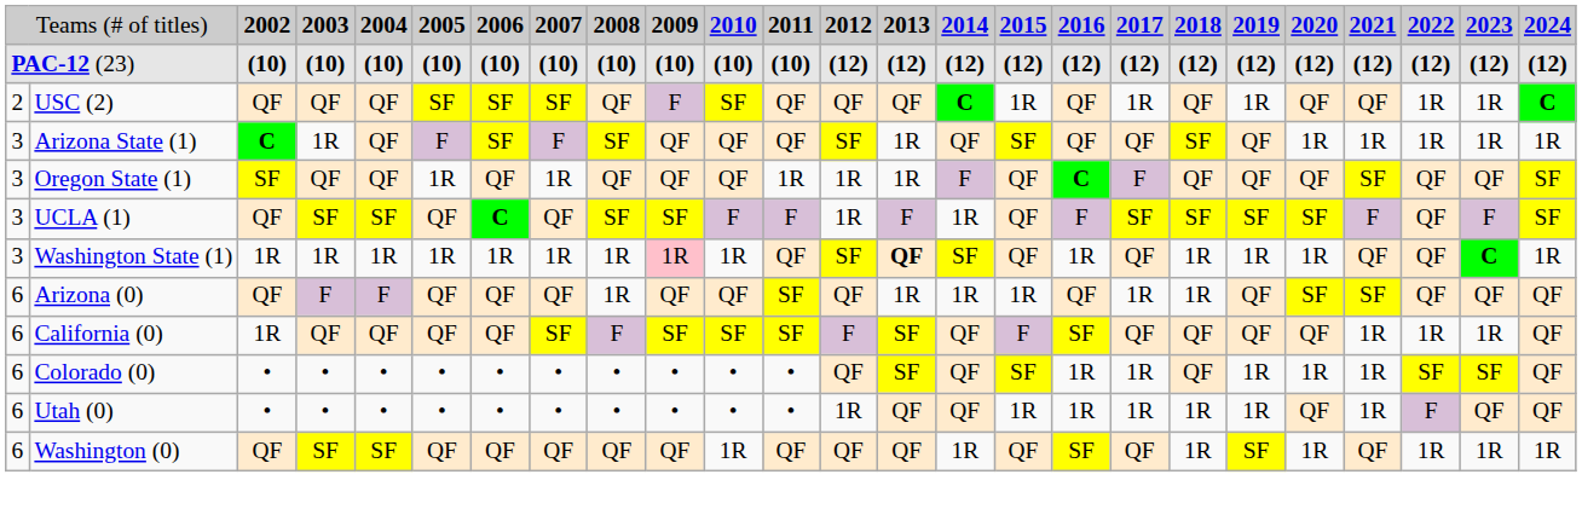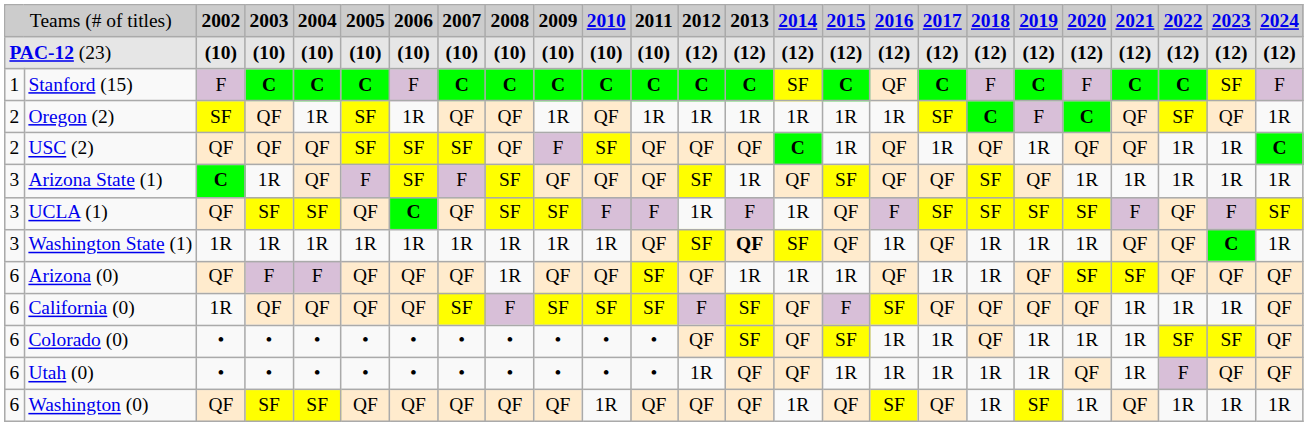 <table class="wikitable" style="text-align:center;font-size:80%">
 <tr style="background:#ccc">
 <td colspan="2">Teams (# of titles)</td>
 <td><strong>2002</strong></td>
 <td><strong>2003</strong></td>
 <td><strong>2004</strong></td>
 <td><strong>2005</strong></td>
 <td><strong>2006</strong></td>
 <td><strong>2007</strong></td>
 <td><strong>2008</strong></td>
 <td><strong>2009</strong></td>
 <td><strong><a href='#'>2010</a></strong></td>
 <td><strong>2011</strong></td>
 <td><strong>2012</strong></td>
 <td><strong>2013</strong></td>
 <td><strong><a href='#'>2014</a></strong></td>
 <td><strong><a href='#'>2015</a></strong></td>
 <td><strong><a href='#'>2016</a></strong></td>
 <td><strong><a href='#'>2017</a></strong></td>
 <td><strong><a href='#'>2018</a></strong></td>
 <td><strong><a href='#'>2019</a></strong></td>
 <td><strong><a href='#'>2020</a></strong></td>
 <td><strong><a href='#'>2021</a></strong></td>
 <td><strong><a href='#'>2022</a></strong></td>
 <td><strong><a href='#'>2023</a></strong></td>
 <td><a href='#'><strong>2024</strong></a></td>
 </tr>
 <tr style="background:#e6e6e6">
 <td colspan="2" align="left"><strong><a href='#'>PAC-12</a></strong> (23)</td>
 <td><strong>(10)</strong></td>
 <td><strong>(10)</strong></td>
 <td><strong>(10)</strong></td>
 <td><strong>(10)</strong></td>
 <td><strong>(10)</strong></td>
 <td><strong>(10)</strong></td>
 <td><strong>(10)</strong></td>
 <td><strong>(10)</strong></td>
 <td><strong>(10)</strong></td>
 <td><strong>(10)</strong></td>
 <td><strong>(12)</strong></td>
 <td><strong>(12)</strong></td>
 <td><strong>(12)</strong></td>
 <td><strong>(12)</strong></td>
 <td><strong>(12)</strong></td>
 <td><strong>(12)</strong></td>
 <td><strong>(12)</strong></td>
 <td><strong>(12)</strong></td>
 <td><strong>(12)</strong></td>
 <td><strong>(12)</strong></td>
 <td><strong>(12)</strong></td>
 <td><strong>(12)</strong></td>
 <td><strong>(12)</strong></td>
+</tr>
+<tr>
+<td>1</td>
+<td align="left"><a href='#'>Stanford</a> (15)</td>
+<td bgcolor="thistle">F</td>
+<td bgcolor="#00ff00"><strong>C</strong></td>
+<td bgcolor="#00ff00"><strong>C</strong></td>
+<td bgcolor="#00ff00"><strong>C</strong></td>
+<td bgcolor="thistle">F</td>
+<td bgcolor="#00ff00"><strong>C</strong></td>
+<td bgcolor="#00ff00"><strong>C</strong></td>
+<td bgcolor="#00ff00"><strong>C</strong></td>
+<td bgcolor="#00ff00"><strong>C</strong></td>
+<td bgcolor="#00ff00"><strong>C</strong></td>
+<td bgcolor="#00ff00"><strong>C</strong></td>
+<td bgcolor="#00ff00"><strong>C</strong></td>
+<td bgcolor="yellow">SF</td>
+<td bgcolor="#00ff00"><strong>C</strong></td>
+<td bgcolor="#ffebcd">QF</td>
+<td bgcolor="#00ff00"><strong>C</strong></td>
+<td bgcolor="thistle">F</td>
+<td bgcolor="#00ff00"><strong>C</strong></td>
+<td bgcolor="thistle">F</td>
+<td bgcolor="#00ff00"><strong>C</strong></td>
+<td bgcolor="#00ff00"><strong>C</strong></td>
+<td bgcolor="yellow">SF</td>
+<td bgcolor=thistle>F</td>
+</tr>
+<tr>
+<td>2</td>
+<td align="left"><a href='#'>Oregon</a> (2)</td>
+<td bgcolor="yellow">SF</td>
+<td bgcolor="#ffebcd">QF</td>
+<td>1R</td>
+<td bgcolor="yellow">SF</td>
+<td>1R</td>
+<td bgcolor="#ffebcd">QF</td>
+<td bgcolor="#ffebcd">QF</td>
+<td>1R</td>
+<td bgcolor="#ffebcd">QF</td>
+<td>1R</td>
+<td>1R</td>
+<td>1R</td>
+<td>1R</td>
+<td>1R</td>
+<td>1R</td>
+<td bgcolor="yellow">SF</td>
+<td bgcolor="#00ff00"><strong>C</strong></td>
+<td bgcolor="thistle">F</td>
+<td bgcolor="#00ff00"><strong>C</strong></td>
+<td bgcolor="#ffebcd">QF</td>
+<td bgcolor="yellow">SF</td>
+<td bgcolor=#ffebcd>QF</td>
+<td>1R</td>
 </tr>
 <tr>
 <td>2</td>
 <td align="left"><a href='#'>USC</a> (2)</td>
 <td bgcolor="#ffebcd">QF</td>
 <td bgcolor="#ffebcd">QF</td>
 <td bgcolor="#ffebcd">QF</td>
 <td bgcolor="yellow">SF</td>
 <td bgcolor="yellow">SF</td>
 <td bgcolor="yellow">SF</td>
 <td bgcolor="#ffebcd">QF</td>
 <td bgcolor="thistle">F</td>
 <td bgcolor="yellow">SF</td>
 <td bgcolor="#ffebcd">QF</td>
 <td bgcolor="#ffebcd">QF</td>
 <td bgcolor="#ffebcd">QF</td>
 <td bgcolor="#00ff00"><strong>C</strong></td>
 <td>1R</td>
 <td bgcolor="#ffebcd">QF</td>
 <td>1R</td>
 <td bgcolor="#ffebcd">QF</td>
 <td>1R</td>
 <td bgcolor="#ffebcd">QF</td>
 <td bgcolor="#ffebcd">QF</td>
 <td>1R</td>
 <td>1R</td>
 <td bgcolor="#00ff00"><strong>C</strong></td>
 </tr>
 <tr>
 <td>3</td>
 <td align="left"><a href='#'>Arizona State</a> (1)</td>
 <td bgcolor=#00ff00><strong>C</strong></td>
 <td>1R</td>
 <td bgcolor=#ffebcd>QF</td>
 <td bgcolor="thistle">F</td>
 <td bgcolor="yellow">SF</td>
 <td bgcolor="thistle">F</td>
 <td bgcolor="yellow">SF</td>
 <td bgcolor=#ffebcd>QF</td>
 <td bgcolor=#ffebcd>QF</td>
 <td bgcolor=#ffebcd>QF</td>
 <td bgcolor="yellow">SF</td>
 <td>1R</td>
 <td bgcolor=#ffebcd>QF</td>
 <td bgcolor="yellow">SF</td>
 <td bgcolor=#ffebcd>QF</td>
 <td bgcolor=#ffebcd>QF</td>
 <td bgcolor="yellow">SF</td>
 <td bgcolor=#ffebcd>QF</td>
 <td>1R</td>
 <td>1R</td>
 <td>1R</td>
 <td>1R</td>
 <td>1R</td>
 </tr>
 <tr>
 <td>3</td>
-<td align="left"><a href='#'>Oregon State</a> (1)</td>
-<td bgcolor=yellow>SF</td>
-<td bgcolor=#ffebcd>QF</td>
-<td bgcolor=#ffebcd>QF</td>
-<td>1R</td>
-<td bgcolor=#ffebcd>QF</td>
-<td>1R</td>
-<td bgcolor=#ffebcd>QF</td>
-<td bgcolor=#ffebcd>QF</td>
-<td bgcolor=#ffebcd>QF</td>
-<td>1R</td>
-<td>1R</td>
-<td>1R</td>
-<td bgcolor=thistle>F</td>
-<td bgcolor=#ffebcd>QF</td>
-<td bgcolor=#00ff00><strong>C</strong></td>
-<td bgcolor=thistle>F</td>
-<td bgcolor=#ffebcd>QF</td>
-<td bgcolor=#ffebcd>QF</td>
-<td bgcolor=#ffebcd>QF</td>
-<td bgcolor=yellow>SF</td>
-<td bgcolor=#ffebcd>QF</td>
-<td bgcolor=#ffebcd>QF</td>
-<td bgcolor="yellow">SF</td>
-</tr>
-<tr>
-<td>3</td>
 <td align="left"><a href='#'>UCLA</a> (1)</td>
 <td bgcolor=#ffebcd>QF</td>
 <td bgcolor=yellow>SF</td>
 <td bgcolor=yellow>SF</td>
 <td bgcolor=#ffebcd>QF</td>
 <td bgcolor=#00ff00><strong>C</strong></td>
 <td bgcolor=#ffebcd>QF</td>
 <td bgcolor=yellow>SF</td>
 <td bgcolor="yellow">SF</td>
 <td bgcolor=thistle>F</td>
 <td bgcolor=thistle>F</td>
 <td>1R</td>
 <td bgcolor=thistle>F</td>
 <td>1R</td>
 <td bgcolor=#ffebcd>QF</td>
 <td bgcolor=thistle>F</td>
 <td bgcolor=yellow>SF</td>
 <td bgcolor=yellow>SF</td>
 <td bgcolor=yellow>SF</td>
 <td bgcolor=yellow>SF</td>
 <td bgcolor=thistle>F</td>
 <td bgcolor=#ffebcd>QF</td>
 <td bgcolor=thistle>F</td>
 <td bgcolor="yellow">SF</td>
 </tr>
 <tr>
 <td>3</td>
 <td align="left"><a href='#'>Washington State</a> (1)</td>
 <td>1R</td>
 <td>1R</td>
 <td>1R</td>
 <td>1R</td>
 <td>1R</td>
 <td>1R</td>
 <td>1R</td>
-<td style="background: pink;">1R</td>
+<td>1R</td>
 <td>1R</td>
 <td bgcolor="#ffebcd">QF</td>
 <td bgcolor="yellow">SF</td>
 <td bgcolor="#ffebcd"><strong>QF</strong></td>
 <td bgcolor="yellow">SF</td>
 <td bgcolor="#ffebcd">QF</td>
 <td>1R</td>
 <td bgcolor="#ffebcd">QF</td>
 <td>1R</td>
 <td>1R</td>
 <td>1R</td>
 <td bgcolor="#ffebcd">QF</td>
 <td bgcolor="#ffebcd">QF</td>
 <td bgcolor="#00ff00"><strong>C</strong></td>
 <td>1R</td>
 </tr>
 <tr>
 <td>6</td>
 <td align="left"><a href='#'>Arizona</a> (0)</td>
 <td bgcolor=#ffebcd>QF</td>
 <td bgcolor=thistle>F</td>
 <td bgcolor=thistle>F</td>
 <td bgcolor=#ffebcd>QF</td>
 <td bgcolor=#ffebcd>QF</td>
 <td bgcolor=#ffebcd>QF</td>
 <td>1R</td>
 <td bgcolor=#ffebcd>QF</td>
 <td bgcolor=#ffebcd>QF</td>
 <td bgcolor=yellow>SF</td>
 <td bgcolor=#ffebcd>QF</td>
 <td>1R</td>
 <td>1R</td>
 <td>1R</td>
 <td bgcolor=#ffebcd>QF</td>
 <td>1R</td>
 <td>1R</td>
 <td bgcolor=#ffebcd>QF</td>
 <td bgcolor=yellow>SF</td>
 <td bgcolor=yellow>SF</td>
 <td bgcolor=#ffebcd>QF</td>
 <td bgcolor=#ffebcd>QF</td>
 <td bgcolor=#ffebcd>QF</td>
 </tr>
 <tr>
 <td>6</td>
 <td align="left"><a href='#'>California</a> (0)</td>
 <td>1R</td>
 <td bgcolor=#ffebcd>QF</td>
 <td bgcolor=#ffebcd>QF</td>
 <td bgcolor=#ffebcd>QF</td>
 <td bgcolor=#ffebcd>QF</td>
 <td bgcolor="yellow">SF</td>
 <td bgcolor=thistle>F</td>
 <td bgcolor="yellow">SF</td>
 <td bgcolor="yellow">SF</td>
 <td bgcolor="yellow">SF</td>
 <td bgcolor=thistle>F</td>
 <td bgcolor="yellow">SF</td>
 <td bgcolor=#ffebcd>QF</td>
 <td bgcolor=thistle>F</td>
 <td bgcolor="yellow">SF</td>
 <td bgcolor=#ffebcd>QF</td>
 <td bgcolor=#ffebcd>QF</td>
 <td bgcolor=#ffebcd>QF</td>
 <td bgcolor=#ffebcd>QF</td>
 <td>1R</td>
 <td>1R</td>
 <td>1R</td>
 <td bgcolor=#ffebcd>QF</td>
 </tr>
 <tr>
 <td>6</td>
 <td align="left"><a href='#'>Colorado</a> (0)</td>
 <td>•</td>
 <td>•</td>
 <td>•</td>
 <td>•</td>
 <td>•</td>
 <td>•</td>
 <td>•</td>
 <td>•</td>
 <td>•</td>
 <td>•</td>
 <td bgcolor=#ffebcd>QF</td>
 <td bgcolor="yellow">SF</td>
 <td bgcolor=#ffebcd>QF</td>
 <td bgcolor="yellow">SF</td>
 <td>1R</td>
 <td>1R</td>
 <td bgcolor=#ffebcd>QF</td>
 <td>1R</td>
 <td>1R</td>
 <td>1R</td>
 <td bgcolor="yellow">SF</td>
 <td bgcolor="yellow">SF</td>
 <td bgcolor=#ffebcd>QF</td>
 </tr>
 <tr>
 <td>6</td>
 <td align="left"><a href='#'>Utah</a> (0)</td>
 <td>•</td>
 <td>•</td>
 <td>•</td>
 <td>•</td>
 <td>•</td>
 <td>•</td>
 <td>•</td>
 <td>•</td>
 <td>•</td>
 <td>•</td>
 <td>1R</td>
 <td bgcolor=#ffebcd>QF</td>
 <td bgcolor=#ffebcd>QF</td>
 <td>1R</td>
 <td>1R</td>
 <td>1R</td>
 <td>1R</td>
 <td>1R</td>
 <td bgcolor=#ffebcd>QF</td>
 <td>1R</td>
 <td bgcolor=thistle>F</td>
 <td bgcolor=#ffebcd>QF</td>
 <td bgcolor=#ffebcd>QF</td>
 </tr>
 <tr>
 <td>6</td>
 <td align="left"><a href='#'>Washington</a> (0)</td>
 <td bgcolor=#ffebcd>QF</td>
 <td bgcolor="yellow">SF</td>
 <td bgcolor="yellow">SF</td>
 <td bgcolor=#ffebcd>QF</td>
 <td bgcolor=#ffebcd>QF</td>
 <td bgcolor=#ffebcd>QF</td>
 <td bgcolor=#ffebcd>QF</td>
 <td bgcolor=#ffebcd>QF</td>
 <td>1R</td>
 <td bgcolor=#ffebcd>QF</td>
 <td bgcolor=#ffebcd>QF</td>
 <td bgcolor=#ffebcd>QF</td>
 <td>1R</td>
 <td bgcolor=#ffebcd>QF</td>
 <td bgcolor="yellow">SF</td>
 <td bgcolor=#ffebcd>QF</td>
 <td>1R</td>
 <td bgcolor="yellow">SF</td>
 <td>1R</td>
 <td bgcolor=#ffebcd>QF</td>
 <td>1R</td>
 <td>1R</td>
 <td>1R</td>
 </tr>
 </table>
